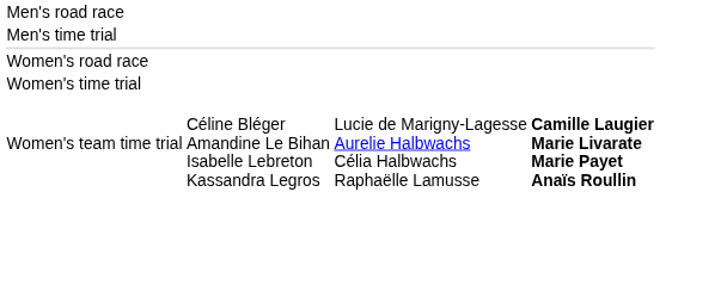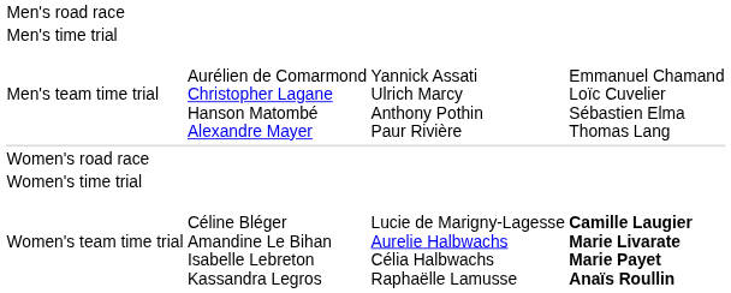 <table>
 <tr>
 <td>Men's road race</td>
 <td></td>
 <td></td>
 <td nowrap></td>
 </tr>
 <tr>
 <td>Men's time trial</td>
 <td></td>
 <td></td>
 <td></td>
+</tr>
+<tr>
+<td>Men's team time trial</td>
+<td nowrap><br>Aurélien de Comarmond<br><a href='#'>Christopher Lagane</a><br>Hanson Matombé<br><a href='#'>Alexandre Mayer</a></td>
+<td><br>Yannick Assati<br>Ulrich Marcy<br>Anthony Pothin<br>Paur Rivière</td>
+<td><br>Emmanuel Chamand<br>Loïc Cuvelier<br>Sébastien Elma<br>Thomas Lang</td>
 </tr>
 <tr bgcolor=#dddddd>
 <td colspan=4></td>
 </tr>
 <tr>
 <td>Women's road race</td>
 <td></td>
 <td></td>
 <td></td>
 </tr>
 <tr>
 <td>Women's time trial</td>
 <td></td>
 <td></td>
 <td></td>
 </tr>
 <tr>
 <td>Women's team time trial</td>
 <td><br>Céline Bléger<br>Amandine Le Bihan<br>Isabelle Lebreton<br>Kassandra Legros</td>
 <td nowrap><br>Lucie de Marigny-Lagesse<br><a href='#'>Aurelie Halbwachs</a><br>Célia Halbwachs<br>Raphaëlle Lamusse</td>
 <td><strong><br>Camille Laugier<br>Marie Livarate<br>Marie Payet<br>Anaïs Roullin</strong></td>
 </tr>
 </table>
